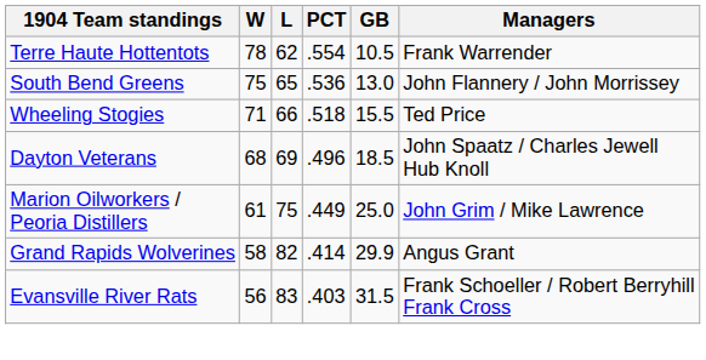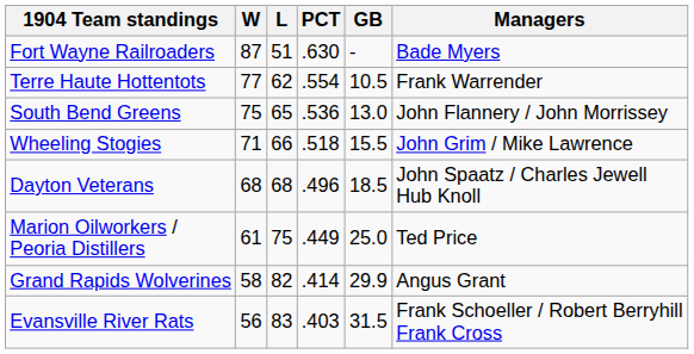 <table class="wikitable">
 <tr>
 <th>1904 Team standings</th>
 <th>W</th>
 <th>L</th>
 <th>PCT</th>
 <th>GB</th>
 <th>Managers</th>
 </tr>
 <tr>
+<td><a href='#'>Fort Wayne Railroaders</a></td>
+<td>87</td>
+<td>51</td>
+<td>.630</td>
+<td>-</td>
+<td><a href='#'>Bade Myers</a></td>
+</tr>
+<tr>
 <td><a href='#'>Terre Haute Hottentots</a></td>
-<td>78</td>
+<td>77</td>
 <td>62</td>
 <td>.554</td>
 <td>10.5</td>
 <td>Frank Warrender</td>
 </tr>
 <tr>
 <td><a href='#'>South Bend Greens</a></td>
 <td>75</td>
 <td>65</td>
 <td>.536</td>
 <td>13.0</td>
 <td>John Flannery / John Morrissey</td>
 </tr>
 <tr>
 <td><a href='#'>Wheeling Stogies</a></td>
 <td>71</td>
 <td>66</td>
 <td>.518</td>
 <td>15.5</td>
-<td>Ted Price</td>
+<td><a href='#'>John Grim</a> / Mike Lawrence</td>
 </tr>
 <tr>
 <td><a href='#'>Dayton Veterans</a></td>
 <td>68</td>
-<td>69</td>
+<td>68</td>
 <td>.496</td>
 <td>18.5</td>
 <td>John Spaatz / Charles Jewell <br> Hub Knoll</td>
 </tr>
 <tr>
 <td><a href='#'>Marion Oilworkers</a> / <br> <a href='#'>Peoria Distillers</a></td>
 <td>61</td>
 <td>75</td>
 <td>.449</td>
 <td>25.0</td>
-<td><a href='#'>John Grim</a> / Mike Lawrence</td>
+<td>Ted Price</td>
 </tr>
 <tr>
 <td><a href='#'>Grand Rapids Wolverines</a></td>
 <td>58</td>
 <td>82</td>
 <td>.414</td>
 <td>29.9</td>
 <td>Angus Grant</td>
 </tr>
 <tr>
 <td><a href='#'>Evansville River Rats</a></td>
 <td>56</td>
 <td>83</td>
 <td>.403</td>
 <td>31.5</td>
 <td>Frank Schoeller / Robert Berryhill <br> <a href='#'>Frank Cross</a></td>
 </tr>
 </table>
